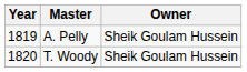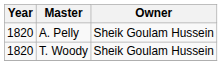 <table class="sortable wikitable">
 <tr>
 <th>Year</th>
 <th>Master</th>
 <th>Owner</th>
 </tr>
 <tr>
-<td>1819</td>
+<td>1820</td>
 <td>A. Pelly</td>
 <td>Sheik Goulam Hussein</td>
 </tr>
 <tr>
 <td>1820</td>
 <td>T. Woody</td>
 <td>Sheik Goulam Hussein</td>
 </tr>
 <tr>
 </tr>
 </table>
